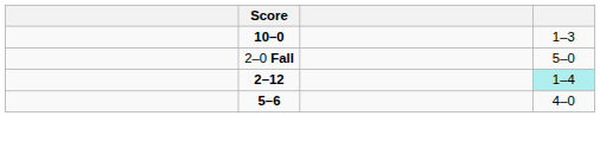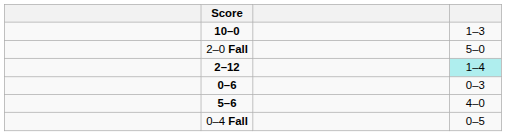 <table class="wikitable" style="text-align: center; ">
 <tr>
 <th align="right" width="270"></th>
 <th width="65">Score</th>
 <th align="left" width="270"></th>
 <th width="65"></th>
 </tr>
 <tr>
 <td align="left"><strong></strong></td>
 <td><strong>10–0</strong></td>
 <td align="left"></td>
 <td>1–3 <strong></strong></td>
 </tr>
 <tr>
 <td align="left"><strong></strong></td>
 <td>2–0 <strong>Fall</strong></td>
 <td align="left"></td>
 <td>5–0 <strong></strong></td>
 </tr>
 <tr>
 <td align="left"></td>
 <td><strong>2–12</strong></td>
 <td align="left"><strong></strong></td>
 <td style="background: paleturquoise;">1–4 <strong></strong></td>
 </tr>
 <tr>
 <td align="left"></td>
+<td><strong>0–6</strong></td>
+<td align="left"><strong></strong></td>
+<td>0–3 <strong></strong></td>
+</tr>
+<tr>
+<td align="left"></td>
 <td><strong>5–6</strong></td>
 <td align="left"><strong></strong></td>
 <td>4–0 <strong></strong></td>
 </tr>
+<tr>
+<td align="left"></td>
+<td>0–4 <strong>Fall</strong></td>
+<td align="left"><strong></strong></td>
+<td>0–5 <strong></strong></td>
+</tr>
 </table>
